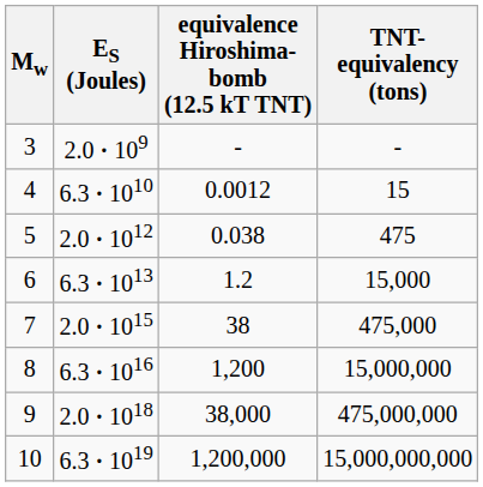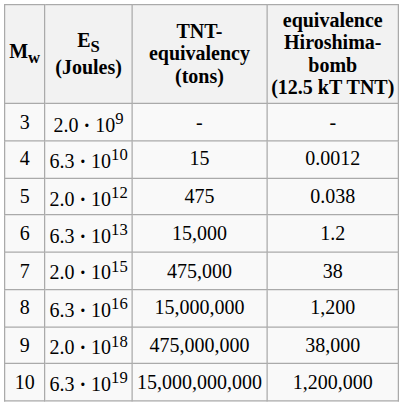 <table class="wikitable float-right" style="text-align:center;">
 <tr>
 <th>M<sub>w</sub></th>
 <th>E<sub>S</sub><br>(Joules)</th>
+<th>TNT-<br>equivalency<br>(tons)</th>
 <th>equivalence<br> Hiroshima-<br>bomb<br>(12.5 kT TNT)</th>
-<th>TNT-<br>equivalency<br>(tons)</th>
 </tr>
 <tr>
 <td>3</td>
 <td>2.0 <strong>·</strong> 10<sup>9</sup></td>
 <td>-</td>
 <td>-</td>
 </tr>
 <tr>
 <td>4</td>
 <td>6.3 <strong>·</strong> 10<sup>10</sup></td>
+<td>15</td>
 <td>0.0012</td>
-<td>15</td>
 </tr>
 <tr>
 <td>5</td>
 <td>2.0 <strong>·</strong> 10<sup>12</sup></td>
+<td>475</td>
 <td>0.038</td>
-<td>475</td>
 </tr>
 <tr>
 <td>6</td>
 <td>6.3 <strong>·</strong> 10<sup>13</sup></td>
+<td>15,000</td>
 <td>1.2</td>
-<td>15,000</td>
 </tr>
 <tr>
 <td>7</td>
 <td>2.0 <strong>·</strong> 10<sup>15</sup></td>
+<td>475,000</td>
 <td>38</td>
-<td>475,000</td>
 </tr>
 <tr>
 <td>8</td>
 <td>6.3 <strong>·</strong> 10<sup>16</sup></td>
+<td>15,000,000</td>
 <td>1,200</td>
-<td>15,000,000</td>
 </tr>
 <tr>
 <td>9</td>
 <td>2.0 <strong>·</strong> 10<sup>18</sup></td>
+<td>475,000,000</td>
 <td>38,000</td>
-<td>475,000,000</td>
 </tr>
 <tr>
 <td>10</td>
 <td>6.3 <strong>·</strong> 10<sup>19</sup></td>
+<td>15,000,000,000</td>
 <td>1,200,000</td>
-<td>15,000,000,000</td>
 </tr>
 </table>
